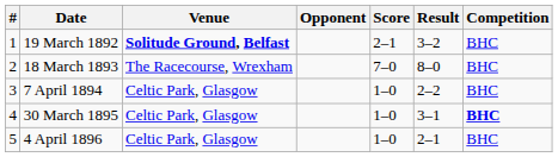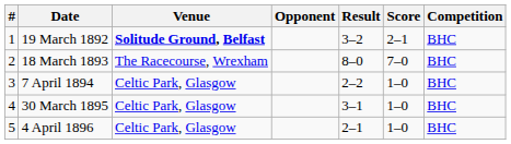 <table class="wikitable">
 <tr>
 <th>#</th>
 <th>Date</th>
 <th>Venue</th>
 <th>Opponent</th>
+<th>Result</th>
 <th>Score</th>
-<th>Result</th>
 <th>Competition</th>
 </tr>
 <tr>
 <td>1</td>
 <td>19 March 1892</td>
 <td><strong><a href='#'>Solitude Ground</a>, <a href='#'>Belfast</a></strong></td>
 <td></td>
+<td>3–2</td>
 <td>2–1</td>
-<td>3–2</td>
 <td><a href='#'>BHC</a></td>
 </tr>
 <tr>
 <td>2</td>
 <td>18 March 1893</td>
 <td><a href='#'>The Racecourse</a>, <a href='#'>Wrexham</a></td>
 <td></td>
+<td>8–0</td>
 <td>7–0</td>
-<td>8–0</td>
 <td><a href='#'>BHC</a></td>
 </tr>
 <tr>
 <td>3</td>
 <td>7 April 1894</td>
 <td><a href='#'>Celtic Park</a>, <a href='#'>Glasgow</a></td>
 <td></td>
+<td>2–2</td>
 <td>1–0</td>
-<td>2–2</td>
 <td><a href='#'>BHC</a></td>
 </tr>
 <tr>
 <td>4</td>
 <td>30 March 1895</td>
 <td><a href='#'>Celtic Park</a>, <a href='#'>Glasgow</a></td>
 <td></td>
+<td>3–1</td>
 <td>1–0</td>
-<td>3–1</td>
-<td><strong><a href='#'>BHC</a></strong></td>
+<td><a href='#'>BHC</a></td>
 </tr>
 <tr>
 <td>5</td>
 <td>4 April 1896</td>
 <td><a href='#'>Celtic Park</a>, <a href='#'>Glasgow</a></td>
 <td></td>
+<td>2–1</td>
 <td>1–0</td>
-<td>2–1</td>
 <td><a href='#'>BHC</a></td>
 </tr>
 </table>
